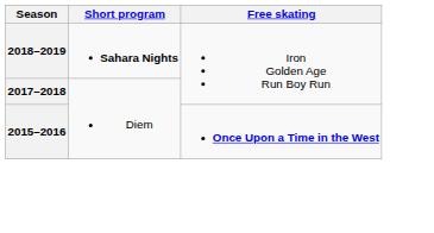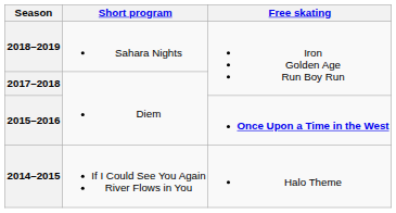 <table class=wikitable style=text-align:center>
 <tr>
 <th>Season</th>
 <th><a href='#'>Short program</a></th>
 <th><a href='#'>Free skating</a></th>
 </tr>
 <tr>
 <th>2018–2019 <br> </th>
-<td><strong><br><ul><li>Sahara Nights <br></li></ul></strong></td>
+<td><br><ul><li>Sahara Nights <br></li></ul></td>
 <td rowspan=2><br><ul><li>Iron <br></li><li>Golden Age <br></li><li>Run Boy Run <br></li></ul></td>
 </tr>
 <tr>
 <th>2017–2018 <br> </th>
 <td rowspan=2><br><ul><li>Diem <br></li></ul></td>
 </tr>
 <tr>
 <th>2015–2016 <br> </th>
 <td><strong><br><ul><li><a href='#'>Once Upon a Time in the West</a> <br></li></ul></strong></td>
 </tr>
+<tr>
+<th>2014–2015 <br> </th>
+<td><br><ul><li>If I Could See You Again <br></li><li>River Flows in You <br></li></ul></td>
+<td><br><ul><li>Halo Theme <br></li></ul></td>
+</tr>
 </table>
